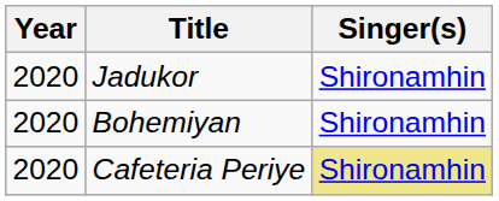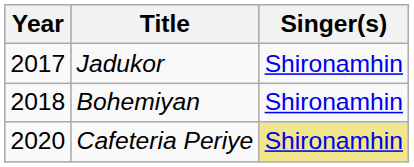 <table class="wikitable" style="border: none;">
 <tr>
 <th scope="col">Year</th>
 <th scope="col">Title</th>
 <th scope="col">Singer(s)</th>
 </tr>
 <tr>
-<td>2020</td>
+<td>2017</td>
 <td><em>Jadukor</em></td>
 <td><a href='#'>Shironamhin</a></td>
 </tr>
 <tr>
-<td>2020</td>
+<td>2018</td>
 <td><em>Bohemiyan</em></td>
 <td><a href='#'>Shironamhin</a></td>
 </tr>
 <tr>
 <td>2020</td>
 <td><em>Cafeteria Periye</em></td>
 <td style="background: khaki;"><a href='#'>Shironamhin</a></td>
 </tr>
 </table>
